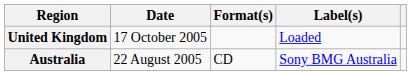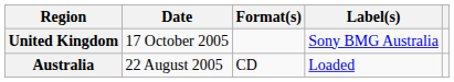 <table class="wikitable plainrowheaders">
 <tr>
 <th scope="col">Region</th>
 <th scope="col">Date</th>
 <th scope="col">Format(s)</th>
 <th scope="col">Label(s)</th>
 <th scope="col"></th>
 </tr>
 <tr>
 <th scope="row">United Kingdom</th>
 <td>17 October 2005</td>
 <td></td>
-<td><a href='#'>Loaded</a></td>
+<td><a href='#'>Sony BMG Australia</a></td>
 <td></td>
 </tr>
 <tr>
 <th scope="row">Australia</th>
 <td>22 August 2005</td>
 <td>CD</td>
-<td><a href='#'>Sony BMG Australia</a></td>
+<td><a href='#'>Loaded</a></td>
 <td></td>
 </tr>
 </table>
